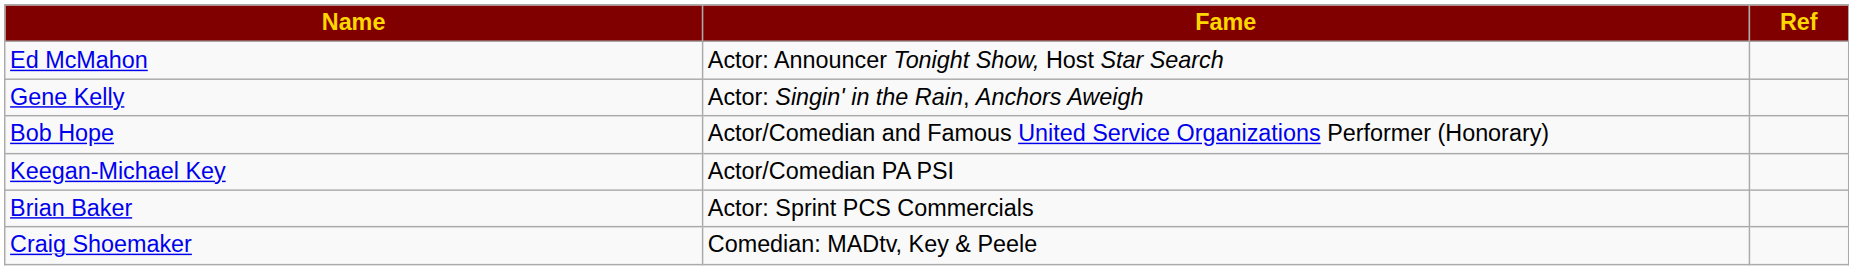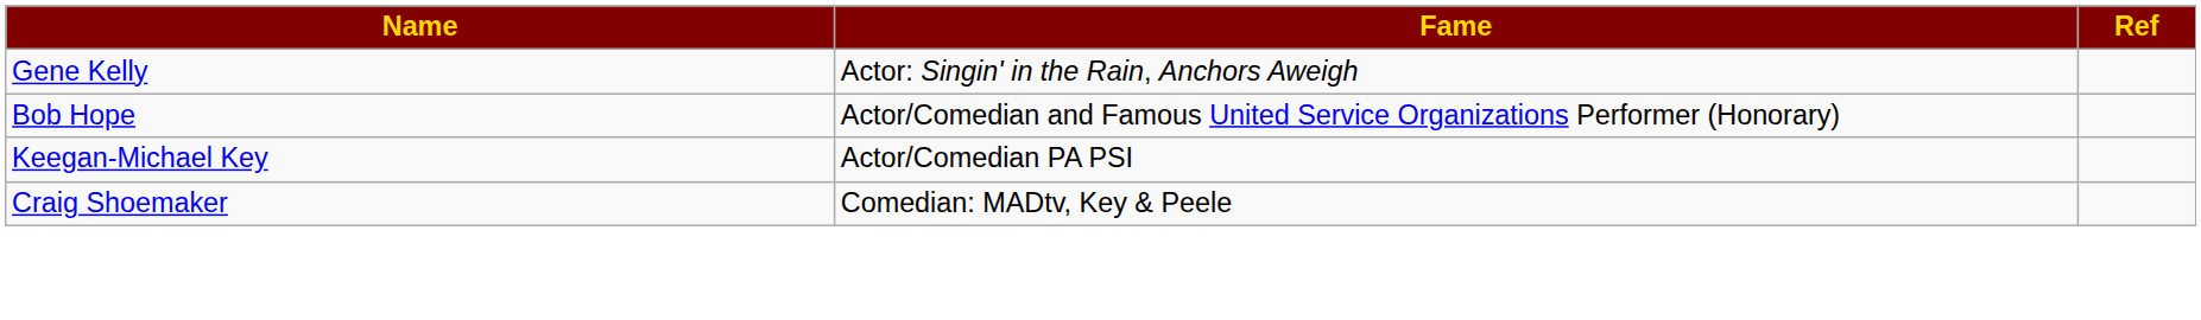 <table class="wikitable sortable" style="width:100%;">
 <tr>
 <th style="width:10%; background:maroon; color:gold;">Name</th>
 <th style="width:15%; background:maroon; color:gold;">Fame</th>
 <th class="unsortable" style="width:1%; background:maroon; color:gold;">Ref</th>
-</tr>
-<tr>
-<td><a href='#'>Ed McMahon</a></td>
-<td>Actor: Announcer <em>Tonight Show,</em> Host <em>Star Search</em></td>
-<td></td>
 </tr>
 <tr>
 <td><a href='#'>Gene Kelly</a></td>
 <td>Actor: <em>Singin' in the Rain</em>, <em>Anchors Aweigh</em></td>
 <td></td>
 </tr>
 <tr>
 <td><a href='#'>Bob Hope</a></td>
 <td>Actor/Comedian and Famous <a href='#'>United Service Organizations</a> Performer (Honorary)</td>
 <td></td>
 </tr>
 <tr>
 <td><a href='#'>Keegan-Michael Key</a></td>
 <td>Actor/Comedian PA PSI</td>
 <td></td>
 </tr>
 <tr>
-<td><a href='#'>Brian Baker</a></td>
-<td>Actor: Sprint PCS Commercials</td>
-<td></td>
-</tr>
-<tr>
 <td><a href='#'>Craig Shoemaker</a></td>
 <td>Comedian: MADtv, Key & Peele</td>
 </tr>
 </table>
